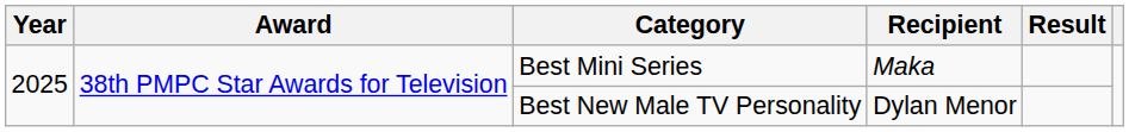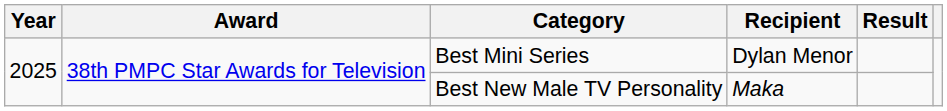 <table class="wikitable">
 <tr>
 <th>Year</th>
 <th>Award</th>
 <th>Category</th>
 <th>Recipient</th>
 <th>Result</th>
 <th></th>
 </tr>
 <tr>
 <td rowspan=2>2025</td>
 <td rowspan=2><a href='#'>38th PMPC Star Awards for Television</a></td>
 <td>Best Mini Series</td>
-<td><em>Maka</em></td>
+<td>Dylan Menor</td>
 <td></td>
 <td rowspan=2></td>
 </tr>
 <tr>
 <td>Best New Male TV Personality</td>
-<td>Dylan Menor</td>
+<td><em>Maka</em></td>
 <td></td>
 </tr>
 </table>
